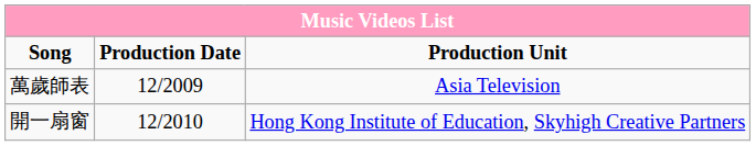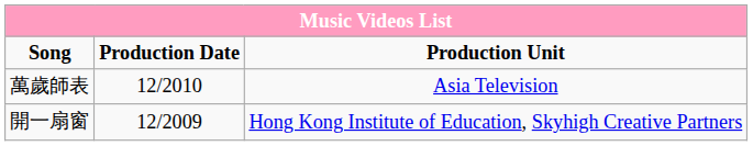 <table class="wikitable" style="font-size: 100%; text-align: center;">
 <tr>
 <th colspan=6 width=100% align=center style="background:#ff9cc0; color:white"><strong>Music Videos List</strong></th>
 </tr>
 <tr>
 <td><strong>Song</strong></td>
 <td><strong>Production Date</strong></td>
 <td><strong>Production Unit</strong></td>
 </tr>
 <tr>
 <td>萬歲師表</td>
-<td>12/2009</td>
+<td>12/2010</td>
 <td><a href='#'>Asia Television</a></td>
 </tr>
 <tr>
 <td>開一扇窗</td>
-<td>12/2010</td>
+<td>12/2009</td>
 <td><a href='#'>Hong Kong Institute of Education</a>, <a href='#'>Skyhigh Creative Partners</a></td>
 </tr>
 </table>
